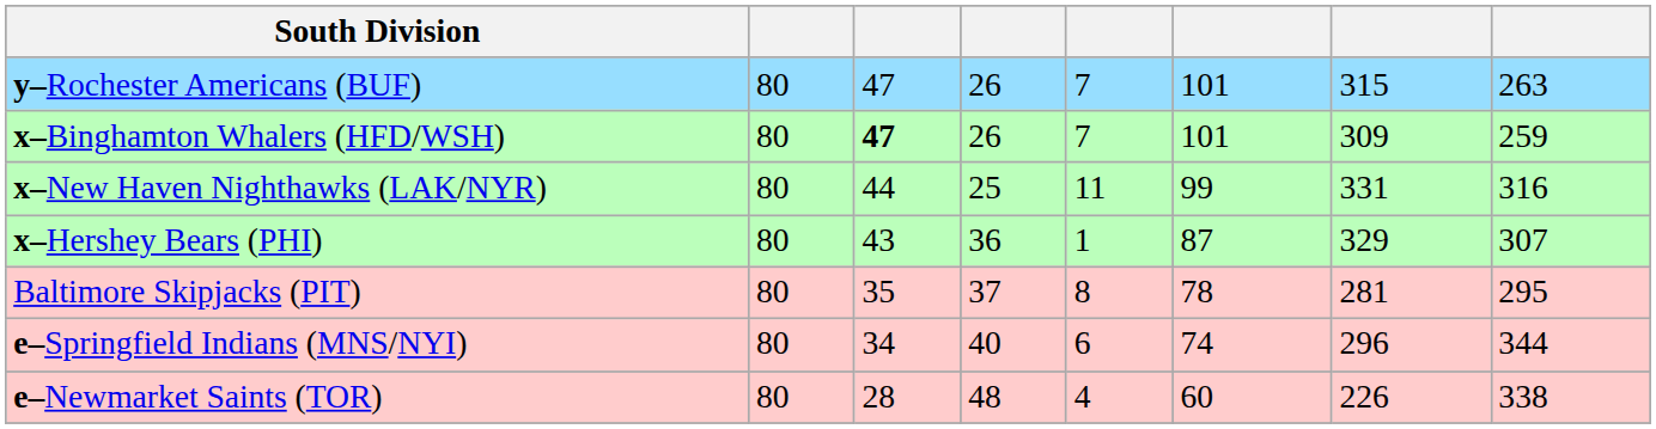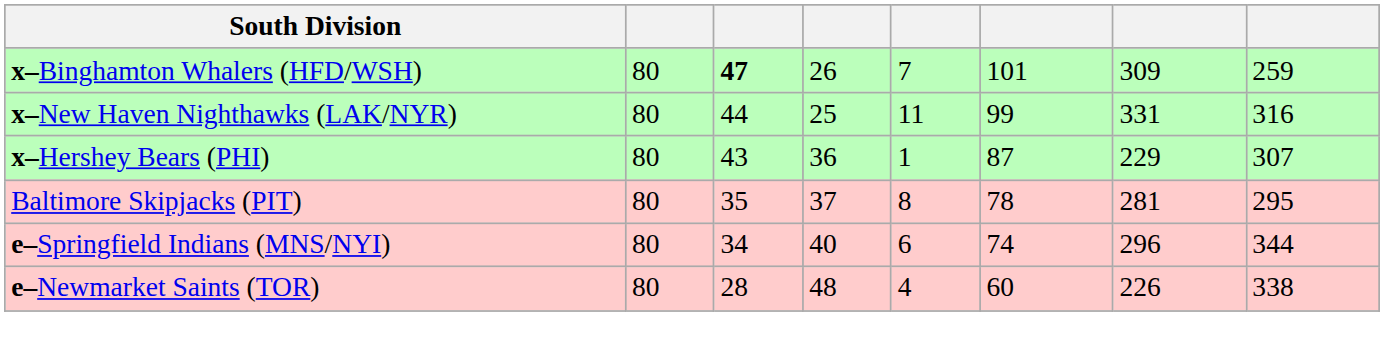 <table class="wikitable" style="width:50em">
 <tr>
 <th width="35%">South Division</th>
 <th width="5%"></th>
 <th width="5%"></th>
 <th width="5%"></th>
 <th width="5%"></th>
 <th width="7.5%"></th>
 <th width="7.5%"></th>
 <th width="7.5%"></th>
-</tr>
-<tr bgcolor="#97DEFF">
-<td><strong>y–</strong><a href='#'>Rochester Americans</a> (<a href='#'>BUF</a>)</td>
-<td>80</td>
-<td>47</td>
-<td>26</td>
-<td>7</td>
-<td>101</td>
-<td>315</td>
-<td>263</td>
 </tr>
 <tr bgcolor="#bbffbb">
 <td><strong>x–</strong><a href='#'>Binghamton Whalers</a> (<a href='#'>HFD</a>/<a href='#'>WSH</a>)</td>
 <td>80</td>
 <td><strong>47</strong></td>
 <td>26</td>
 <td>7</td>
 <td>101</td>
 <td>309</td>
 <td>259</td>
 </tr>
 <tr bgcolor="#bbffbb">
 <td><strong>x–</strong><a href='#'>New Haven Nighthawks</a> (<a href='#'>LAK</a>/<a href='#'>NYR</a>)</td>
 <td>80</td>
 <td>44</td>
 <td>25</td>
 <td>11</td>
 <td>99</td>
 <td>331</td>
 <td>316</td>
 </tr>
 <tr bgcolor="#bbffbb">
 <td><strong>x–</strong><a href='#'>Hershey Bears</a> (<a href='#'>PHI</a>)</td>
 <td>80</td>
 <td>43</td>
 <td>36</td>
 <td>1</td>
 <td>87</td>
-<td>329</td>
+<td>229</td>
 <td>307</td>
 </tr>
 <tr bgcolor="#ffcccc">
 <td><a href='#'>Baltimore Skipjacks</a> (<a href='#'>PIT</a>)</td>
 <td>80</td>
 <td>35</td>
 <td>37</td>
 <td>8</td>
 <td>78</td>
 <td>281</td>
 <td>295</td>
 </tr>
 <tr bgcolor="#ffcccc">
 <td><strong>e–</strong><a href='#'>Springfield Indians</a> (<a href='#'>MNS</a>/<a href='#'>NYI</a>)</td>
 <td>80</td>
 <td>34</td>
 <td>40</td>
 <td>6</td>
 <td>74</td>
 <td>296</td>
 <td>344</td>
 </tr>
 <tr bgcolor="#ffcccc">
 <td><strong>e–</strong><a href='#'>Newmarket Saints</a> (<a href='#'>TOR</a>)</td>
 <td>80</td>
 <td>28</td>
 <td>48</td>
 <td>4</td>
 <td>60</td>
 <td>226</td>
 <td>338</td>
 </tr>
 </table>
